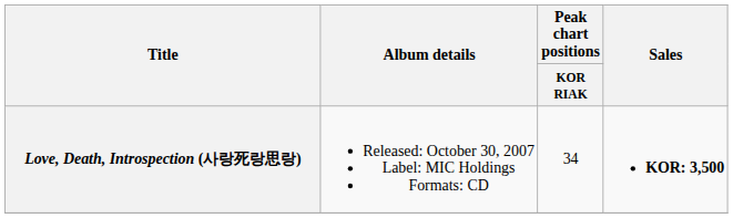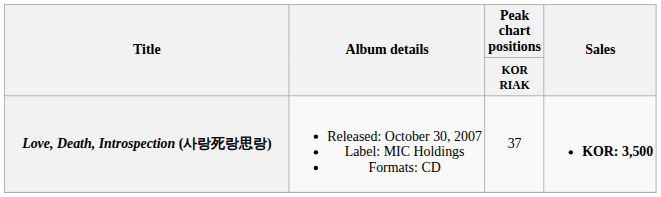 <table class="wikitable plainrowheaders" style="text-align:center;">
 <tr>
 <th scope="col" rowspan="2" style="width:20em;">Title</th>
 <th scope="col" rowspan="2">Album details</th>
 <th scope="col" colspan="1">Peak chart positions</th>
 <th scope="col" rowspan="2">Sales</th>
 </tr>
 <tr>
 <th style="width:3em;"><small>KOR<br>RIAK</small><br></th>
 </tr>
 <tr>
 <th scope="row"><em>Love, Death, Introspection</em> (사랑死랑思랑)</th>
 <td><br><ul><li>Released: October 30, 2007</li><li>Label: MIC Holdings</li><li>Formats: CD</li></ul></td>
-<td>34</td>
+<td>37</td>
 <td><strong><br><ul><li>KOR: 3,500</li></ul></strong></td>
 </tr>
 <tr>
 </tr>
 </table>
